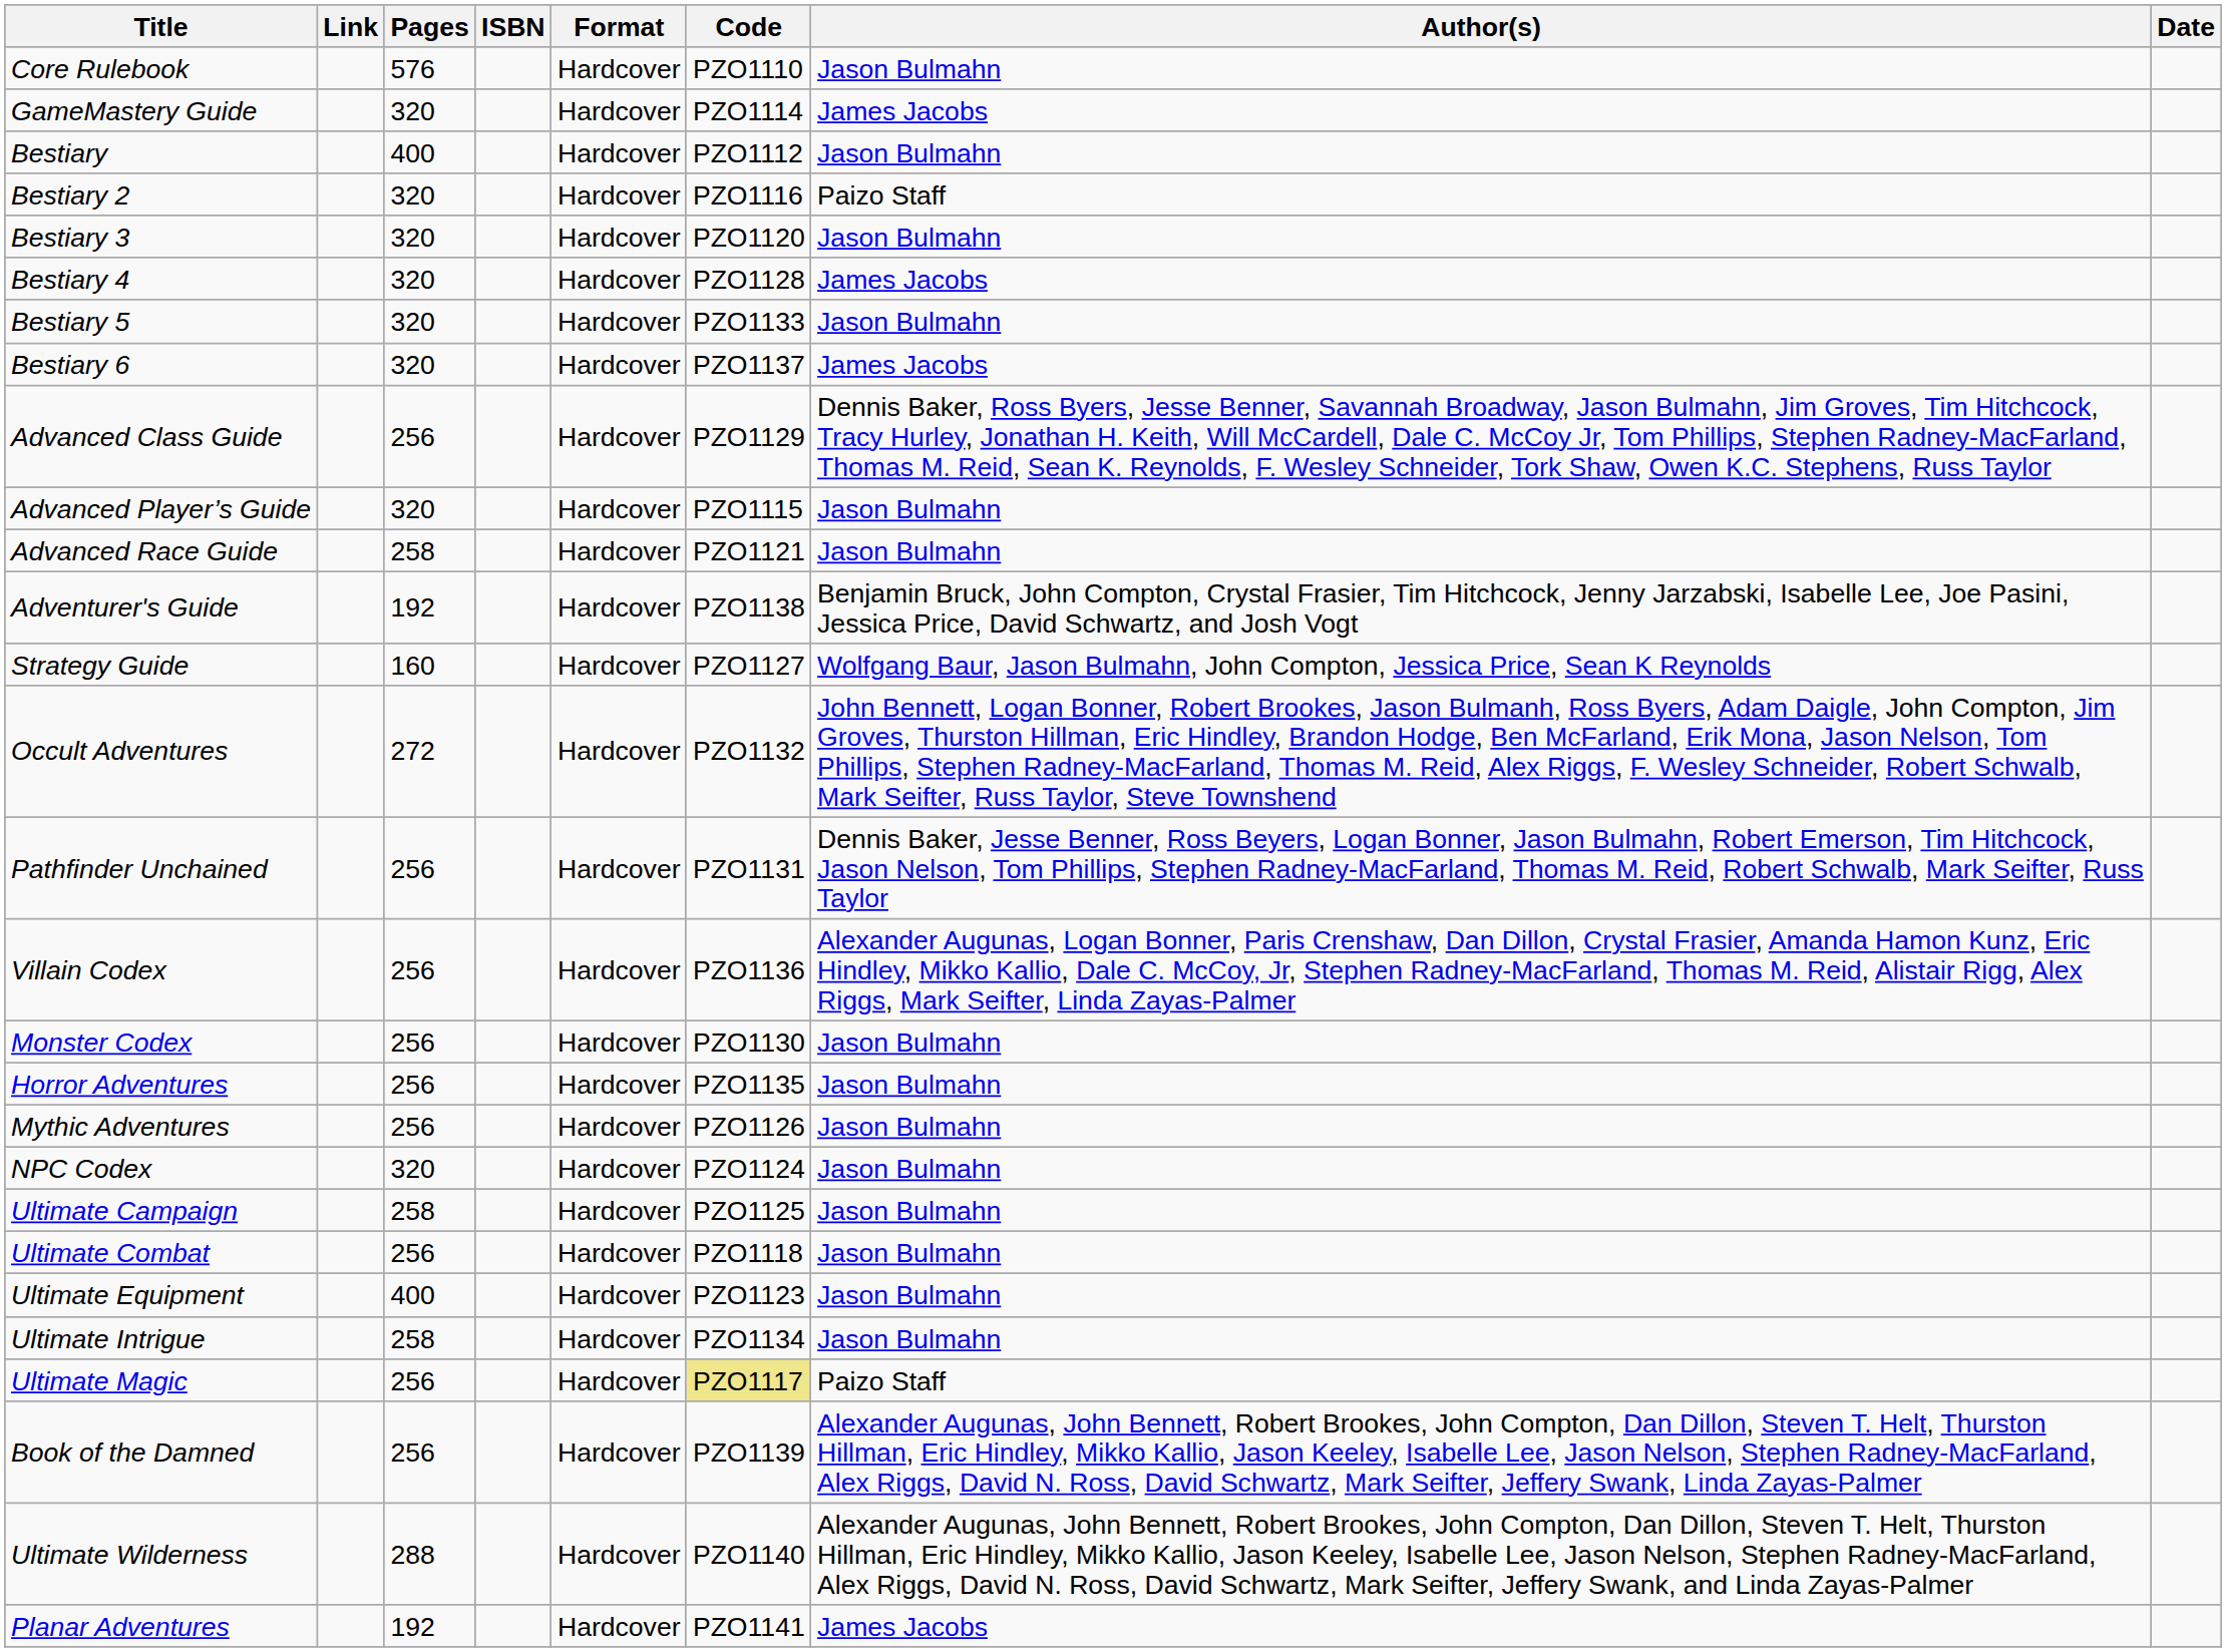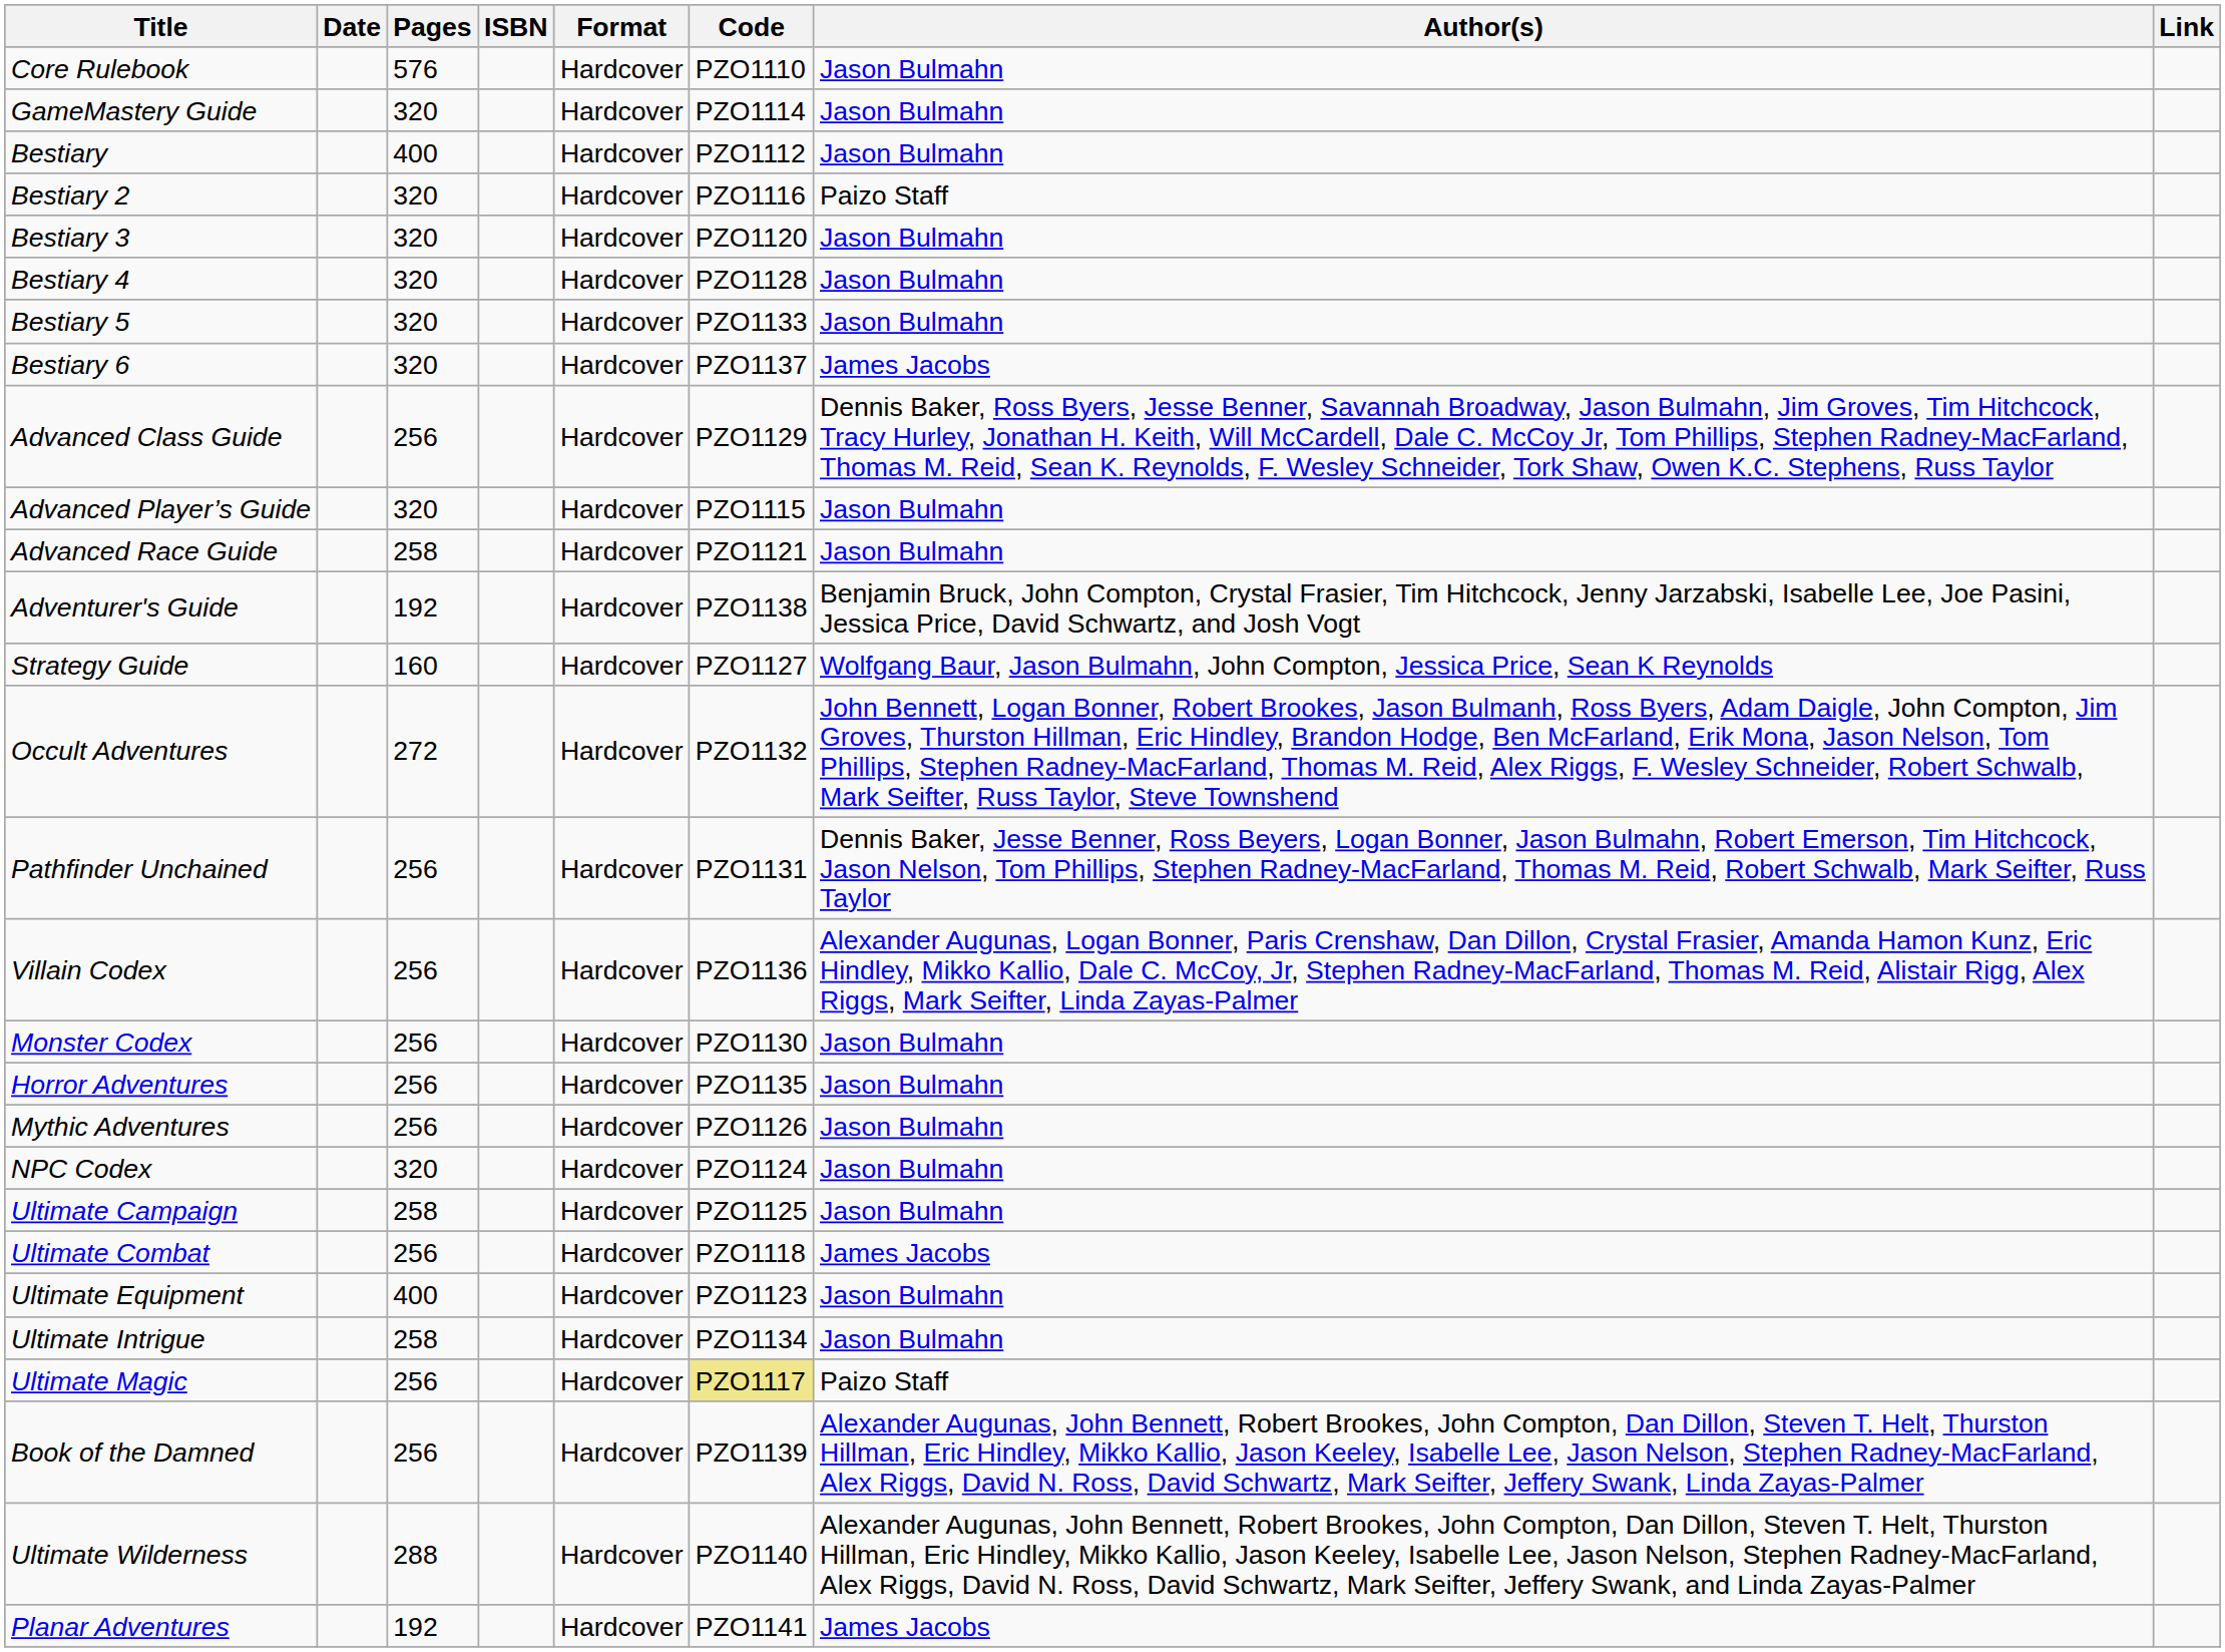 <table class="wikitable sortable" style="width:100%; font-size:95%; border:1">
 <tr>
 <th>Title</th>
-<th>Link</th>
+<th>Date</th>
 <th>Pages</th>
 <th>ISBN</th>
 <th>Format</th>
 <th>Code</th>
 <th>Author(s)</th>
-<th>Date</th>
+<th>Link</th>
 </tr>
 <tr>
 <td style="white-space: nowrap;"><em>Core Rulebook</em></td>
 <td></td>
 <td>576</td>
 <td style="white-space: nowrap;"></td>
 <td>Hardcover</td>
 <td>PZO1110</td>
 <td><a href='#'>Jason Bulmahn</a></td>
 <td></td>
 </tr>
 <tr>
 <td style="white-space: nowrap;"><em>GameMastery Guide</em></td>
 <td></td>
 <td>320</td>
 <td></td>
 <td>Hardcover</td>
 <td>PZO1114</td>
-<td><a href='#'>James Jacobs</a></td>
+<td><a href='#'>Jason Bulmahn</a></td>
 <td></td>
 </tr>
 <tr>
 <td style="white-space: nowrap;"><em>Bestiary</em></td>
 <td></td>
 <td>400</td>
 <td></td>
 <td>Hardcover</td>
 <td>PZO1112</td>
 <td><a href='#'>Jason Bulmahn</a></td>
 <td></td>
 </tr>
 <tr>
 <td style="white-space: nowrap;"><em>Bestiary 2</em></td>
 <td></td>
 <td>320</td>
 <td></td>
 <td>Hardcover</td>
 <td>PZO1116</td>
 <td>Paizo Staff</td>
 <td></td>
 </tr>
 <tr>
 <td style="white-space: nowrap;"><em>Bestiary 3</em></td>
 <td></td>
 <td>320</td>
 <td></td>
 <td>Hardcover</td>
 <td>PZO1120</td>
 <td><a href='#'>Jason Bulmahn</a></td>
 <td></td>
 </tr>
 <tr>
 <td style="white-space: nowrap;"><em>Bestiary 4</em></td>
 <td></td>
 <td>320</td>
 <td></td>
 <td>Hardcover</td>
 <td>PZO1128</td>
-<td><a href='#'>James Jacobs</a></td>
+<td><a href='#'>Jason Bulmahn</a></td>
 <td></td>
 </tr>
 <tr>
 <td style="white-space: nowrap;"><em>Bestiary 5</em></td>
 <td></td>
 <td>320</td>
 <td></td>
 <td>Hardcover</td>
 <td>PZO1133</td>
 <td><a href='#'>Jason Bulmahn</a></td>
 <td></td>
 </tr>
 <tr>
 <td style="white-space: nowrap;"><em>Bestiary 6</em></td>
 <td></td>
 <td>320</td>
 <td></td>
 <td>Hardcover</td>
 <td>PZO1137</td>
 <td><a href='#'>James Jacobs</a></td>
 <td></td>
 </tr>
 <tr>
 <td style="white-space: nowrap;"><em>Advanced Class Guide</em></td>
 <td></td>
 <td>256</td>
 <td></td>
 <td>Hardcover</td>
 <td>PZO1129</td>
 <td>Dennis Baker, <a href='#'>Ross Byers</a>, <a href='#'>Jesse Benner</a>, <a href='#'>Savannah Broadway</a>, <a href='#'>Jason Bulmahn</a>, <a href='#'>Jim Groves</a>, <a href='#'>Tim Hitchcock</a>, <a href='#'>Tracy Hurley</a>, <a href='#'>Jonathan H. Keith</a>, <a href='#'>Will McCardell</a>, <a href='#'>Dale C. McCoy Jr</a>, <a href='#'>Tom Phillips</a>, <a href='#'>Stephen Radney-MacFarland</a>, <a href='#'>Thomas M. Reid</a>, <a href='#'>Sean K. Reynolds</a>, <a href='#'>F. Wesley Schneider</a>, <a href='#'>Tork Shaw</a>, <a href='#'>Owen K.C. Stephens</a>, <a href='#'>Russ Taylor</a></td>
 <td></td>
 </tr>
 <tr>
 <td style="white-space: nowrap;"><em>Advanced Player’s Guide</em></td>
 <td></td>
 <td>320</td>
 <td></td>
 <td>Hardcover</td>
 <td>PZO1115</td>
 <td><a href='#'>Jason Bulmahn</a></td>
 <td></td>
 </tr>
 <tr>
 <td style="white-space: nowrap;"><em>Advanced Race Guide</em></td>
 <td></td>
 <td>258</td>
 <td></td>
 <td>Hardcover</td>
 <td>PZO1121</td>
 <td><a href='#'>Jason Bulmahn</a></td>
 <td></td>
 </tr>
 <tr>
 <td><em>Adventurer's Guide</em></td>
 <td></td>
 <td>192</td>
 <td></td>
 <td>Hardcover</td>
 <td>PZO1138</td>
 <td>Benjamin Bruck, John Compton, Crystal Frasier, Tim Hitchcock, Jenny Jarzabski, Isabelle Lee, Joe Pasini, Jessica Price, David Schwartz, and Josh Vogt</td>
 <td></td>
 </tr>
 <tr>
 <td style="white-space: nowrap;"><em>Strategy Guide</em></td>
 <td></td>
 <td>160</td>
 <td></td>
 <td>Hardcover</td>
 <td>PZO1127</td>
 <td><a href='#'>Wolfgang Baur</a>, <a href='#'>Jason Bulmahn</a>, John Compton, <a href='#'>Jessica Price</a>, <a href='#'>Sean K Reynolds</a></td>
 <td></td>
 </tr>
 <tr>
 <td style="white-space: nowrap;"><em>Occult Adventures</em></td>
 <td></td>
 <td>272</td>
 <td></td>
 <td>Hardcover</td>
 <td>PZO1132</td>
 <td><a href='#'>John Bennett</a>, <a href='#'>Logan Bonner</a>, <a href='#'>Robert Brookes</a>, <a href='#'>Jason Bulmanh</a>, <a href='#'>Ross Byers</a>, <a href='#'>Adam Daigle</a>, John Compton, <a href='#'>Jim Groves</a>, <a href='#'>Thurston Hillman</a>, <a href='#'>Eric Hindley</a>, <a href='#'>Brandon Hodge</a>, <a href='#'>Ben McFarland</a>, <a href='#'>Erik Mona</a>, <a href='#'>Jason Nelson</a>, <a href='#'>Tom Phillips</a>, <a href='#'>Stephen Radney-MacFarland</a>, <a href='#'>Thomas M. Reid</a>, <a href='#'>Alex Riggs</a>, <a href='#'>F. Wesley Schneider</a>, <a href='#'>Robert Schwalb</a>, <a href='#'>Mark Seifter</a>, <a href='#'>Russ Taylor</a>, <a href='#'>Steve Townshend</a></td>
 <td></td>
 </tr>
 <tr>
 <td style="white-space: nowrap;"><em>Pathfinder Unchained</em></td>
 <td></td>
 <td>256</td>
 <td></td>
 <td>Hardcover</td>
 <td>PZO1131</td>
 <td>Dennis Baker, <a href='#'>Jesse Benner</a>, <a href='#'>Ross Beyers</a>, <a href='#'>Logan Bonner</a>, <a href='#'>Jason Bulmahn</a>, <a href='#'>Robert Emerson</a>, <a href='#'>Tim Hitchcock</a>, <a href='#'>Jason Nelson</a>, <a href='#'>Tom Phillips</a>, <a href='#'>Stephen Radney-MacFarland</a>, <a href='#'>Thomas M. Reid</a>, <a href='#'>Robert Schwalb</a>, <a href='#'>Mark Seifter</a>, <a href='#'>Russ Taylor</a></td>
 <td></td>
 </tr>
 <tr>
 <td style="white-space: nowrap;"><em>Villain Codex</em></td>
 <td></td>
 <td>256</td>
 <td></td>
 <td>Hardcover</td>
 <td>PZO1136</td>
 <td><a href='#'>Alexander Augunas</a>, <a href='#'>Logan Bonner</a>, <a href='#'>Paris Crenshaw</a>, <a href='#'>Dan Dillon</a>, <a href='#'>Crystal Frasier</a>, <a href='#'>Amanda Hamon Kunz</a>, <a href='#'>Eric Hindley</a>, <a href='#'>Mikko Kallio</a>, <a href='#'>Dale C. McCoy, Jr</a>, <a href='#'>Stephen Radney-MacFarland</a>, <a href='#'>Thomas M. Reid</a>, <a href='#'>Alistair Rigg</a>, <a href='#'>Alex Riggs</a>, <a href='#'>Mark Seifter</a>, <a href='#'>Linda Zayas-Palmer</a></td>
 <td></td>
 </tr>
 <tr>
 <td style="white-space: nowrap;"><em><a href='#'>Monster Codex</a></em></td>
 <td></td>
 <td>256</td>
 <td></td>
 <td>Hardcover</td>
 <td>PZO1130</td>
 <td><a href='#'>Jason Bulmahn</a></td>
 <td></td>
 </tr>
 <tr>
 <td style="white-space: nowrap;"><em><a href='#'>Horror Adventures</a></em></td>
 <td></td>
 <td>256</td>
 <td></td>
 <td>Hardcover</td>
 <td>PZO1135</td>
 <td><a href='#'>Jason Bulmahn</a></td>
 <td></td>
 </tr>
 <tr>
 <td style="white-space: nowrap;"><em>Mythic Adventures</em></td>
 <td></td>
 <td>256</td>
 <td></td>
 <td>Hardcover</td>
 <td>PZO1126</td>
 <td><a href='#'>Jason Bulmahn</a></td>
 <td></td>
 </tr>
 <tr>
 <td style="white-space: nowrap;"><em>NPC Codex</em></td>
 <td></td>
 <td>320</td>
 <td></td>
 <td>Hardcover</td>
 <td>PZO1124</td>
 <td><a href='#'>Jason Bulmahn</a></td>
 <td></td>
 </tr>
 <tr>
 <td style="white-space: nowrap;"><em><a href='#'>Ultimate Campaign</a></em></td>
 <td></td>
 <td>258</td>
 <td></td>
 <td>Hardcover</td>
 <td>PZO1125</td>
 <td><a href='#'>Jason Bulmahn</a></td>
 <td></td>
 </tr>
 <tr>
 <td style="white-space: nowrap;"><em><a href='#'>Ultimate Combat</a></em></td>
 <td></td>
 <td>256</td>
 <td></td>
 <td>Hardcover</td>
 <td>PZO1118</td>
-<td><a href='#'>Jason Bulmahn</a></td>
+<td><a href='#'>James Jacobs</a></td>
 <td></td>
 </tr>
 <tr>
 <td style="white-space: nowrap;"><em>Ultimate Equipment</em></td>
 <td></td>
 <td>400</td>
 <td></td>
 <td>Hardcover</td>
 <td>PZO1123</td>
 <td><a href='#'>Jason Bulmahn</a></td>
 <td></td>
 </tr>
 <tr>
 <td style="white-space: nowrap;"><em>Ultimate Intrigue</em></td>
 <td></td>
 <td>258</td>
 <td></td>
 <td>Hardcover</td>
 <td>PZO1134</td>
 <td><a href='#'>Jason Bulmahn</a></td>
 <td></td>
 </tr>
 <tr>
 <td style="white-space: nowrap;"><em><a href='#'>Ultimate Magic</a></em></td>
 <td></td>
 <td>256</td>
 <td></td>
 <td>Hardcover</td>
 <td style="background: khaki;">PZO1117</td>
 <td>Paizo Staff</td>
 <td></td>
 </tr>
 <tr>
 <td style="white-space: nowrap;"><em>Book of the Damned</em></td>
 <td></td>
 <td>256</td>
 <td></td>
 <td>Hardcover</td>
 <td>PZO1139</td>
 <td><a href='#'>Alexander Augunas</a>, <a href='#'>John Bennett</a>, Robert Brookes, John Compton, <a href='#'>Dan Dillon</a>, <a href='#'>Steven T. Helt</a>, <a href='#'>Thurston Hillman</a>, <a href='#'>Eric Hindley</a>, <a href='#'>Mikko Kallio</a>, <a href='#'>Jason Keeley</a>, <a href='#'>Isabelle Lee</a>, <a href='#'>Jason Nelson</a>, <a href='#'>Stephen Radney-MacFarland</a>, <a href='#'>Alex Riggs</a>, <a href='#'>David N. Ross</a>, <a href='#'>David Schwartz</a>, <a href='#'>Mark Seifter</a>, <a href='#'>Jeffery Swank</a>, <a href='#'>Linda Zayas-Palmer</a></td>
 <td></td>
 </tr>
 <tr>
 <td><em>Ultimate Wilderness</em></td>
 <td></td>
 <td>288</td>
 <td></td>
 <td>Hardcover</td>
 <td>PZO1140</td>
 <td>Alexander Augunas, John Bennett, Robert Brookes, John Compton, Dan Dillon, Steven T. Helt, Thurston Hillman, Eric Hindley, Mikko Kallio, Jason Keeley, Isabelle Lee, Jason Nelson, Stephen Radney-MacFarland, Alex Riggs, David N. Ross, David Schwartz, Mark Seifter, Jeffery Swank, and Linda Zayas-Palmer</td>
 <td></td>
 </tr>
 <tr>
 <td style="white-space: nowrap;"><em><a href='#'>Planar Adventures</a></em></td>
 <td></td>
 <td>192</td>
 <td></td>
 <td>Hardcover</td>
 <td>PZO1141</td>
 <td><a href='#'>James Jacobs</a></td>
 <td></td>
 </tr>
 </table>
